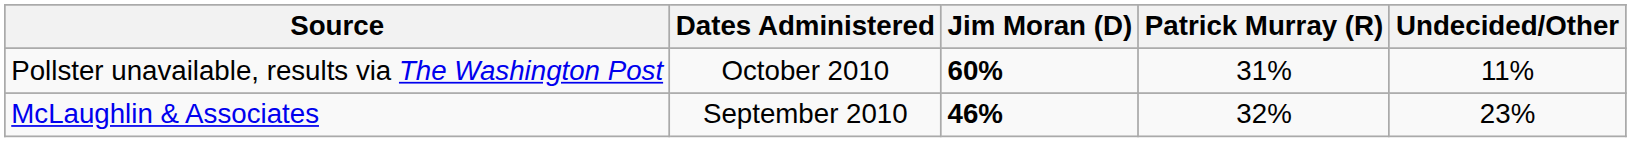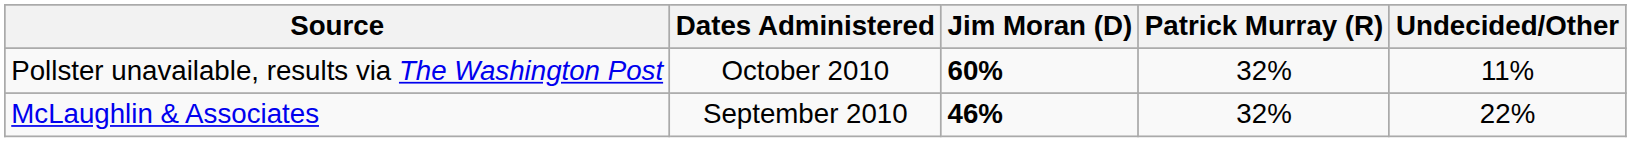 <table class="wikitable">
 <tr>
 <th>Source</th>
 <th>Dates Administered</th>
 <th>Jim Moran (D)</th>
 <th>Patrick Murray (R)</th>
 <th>Undecided/Other</th>
 </tr>
 <tr>
 <td>Pollster unavailable, results via <em><a href='#'>The Washington Post</a></em></td>
 <td align=center>October 2010</td>
 <td><strong>60%</strong></td>
-<td align=center>31%</td>
+<td align=center>32%</td>
 <td align=center>11%</td>
 </tr>
 <tr>
 <td><a href='#'>McLaughlin & Associates</a></td>
 <td align=center>September 2010</td>
 <td><strong>46%</strong></td>
 <td align=center>32%</td>
-<td align=center>23%</td>
+<td align=center>22%</td>
 </tr>
 </table>
